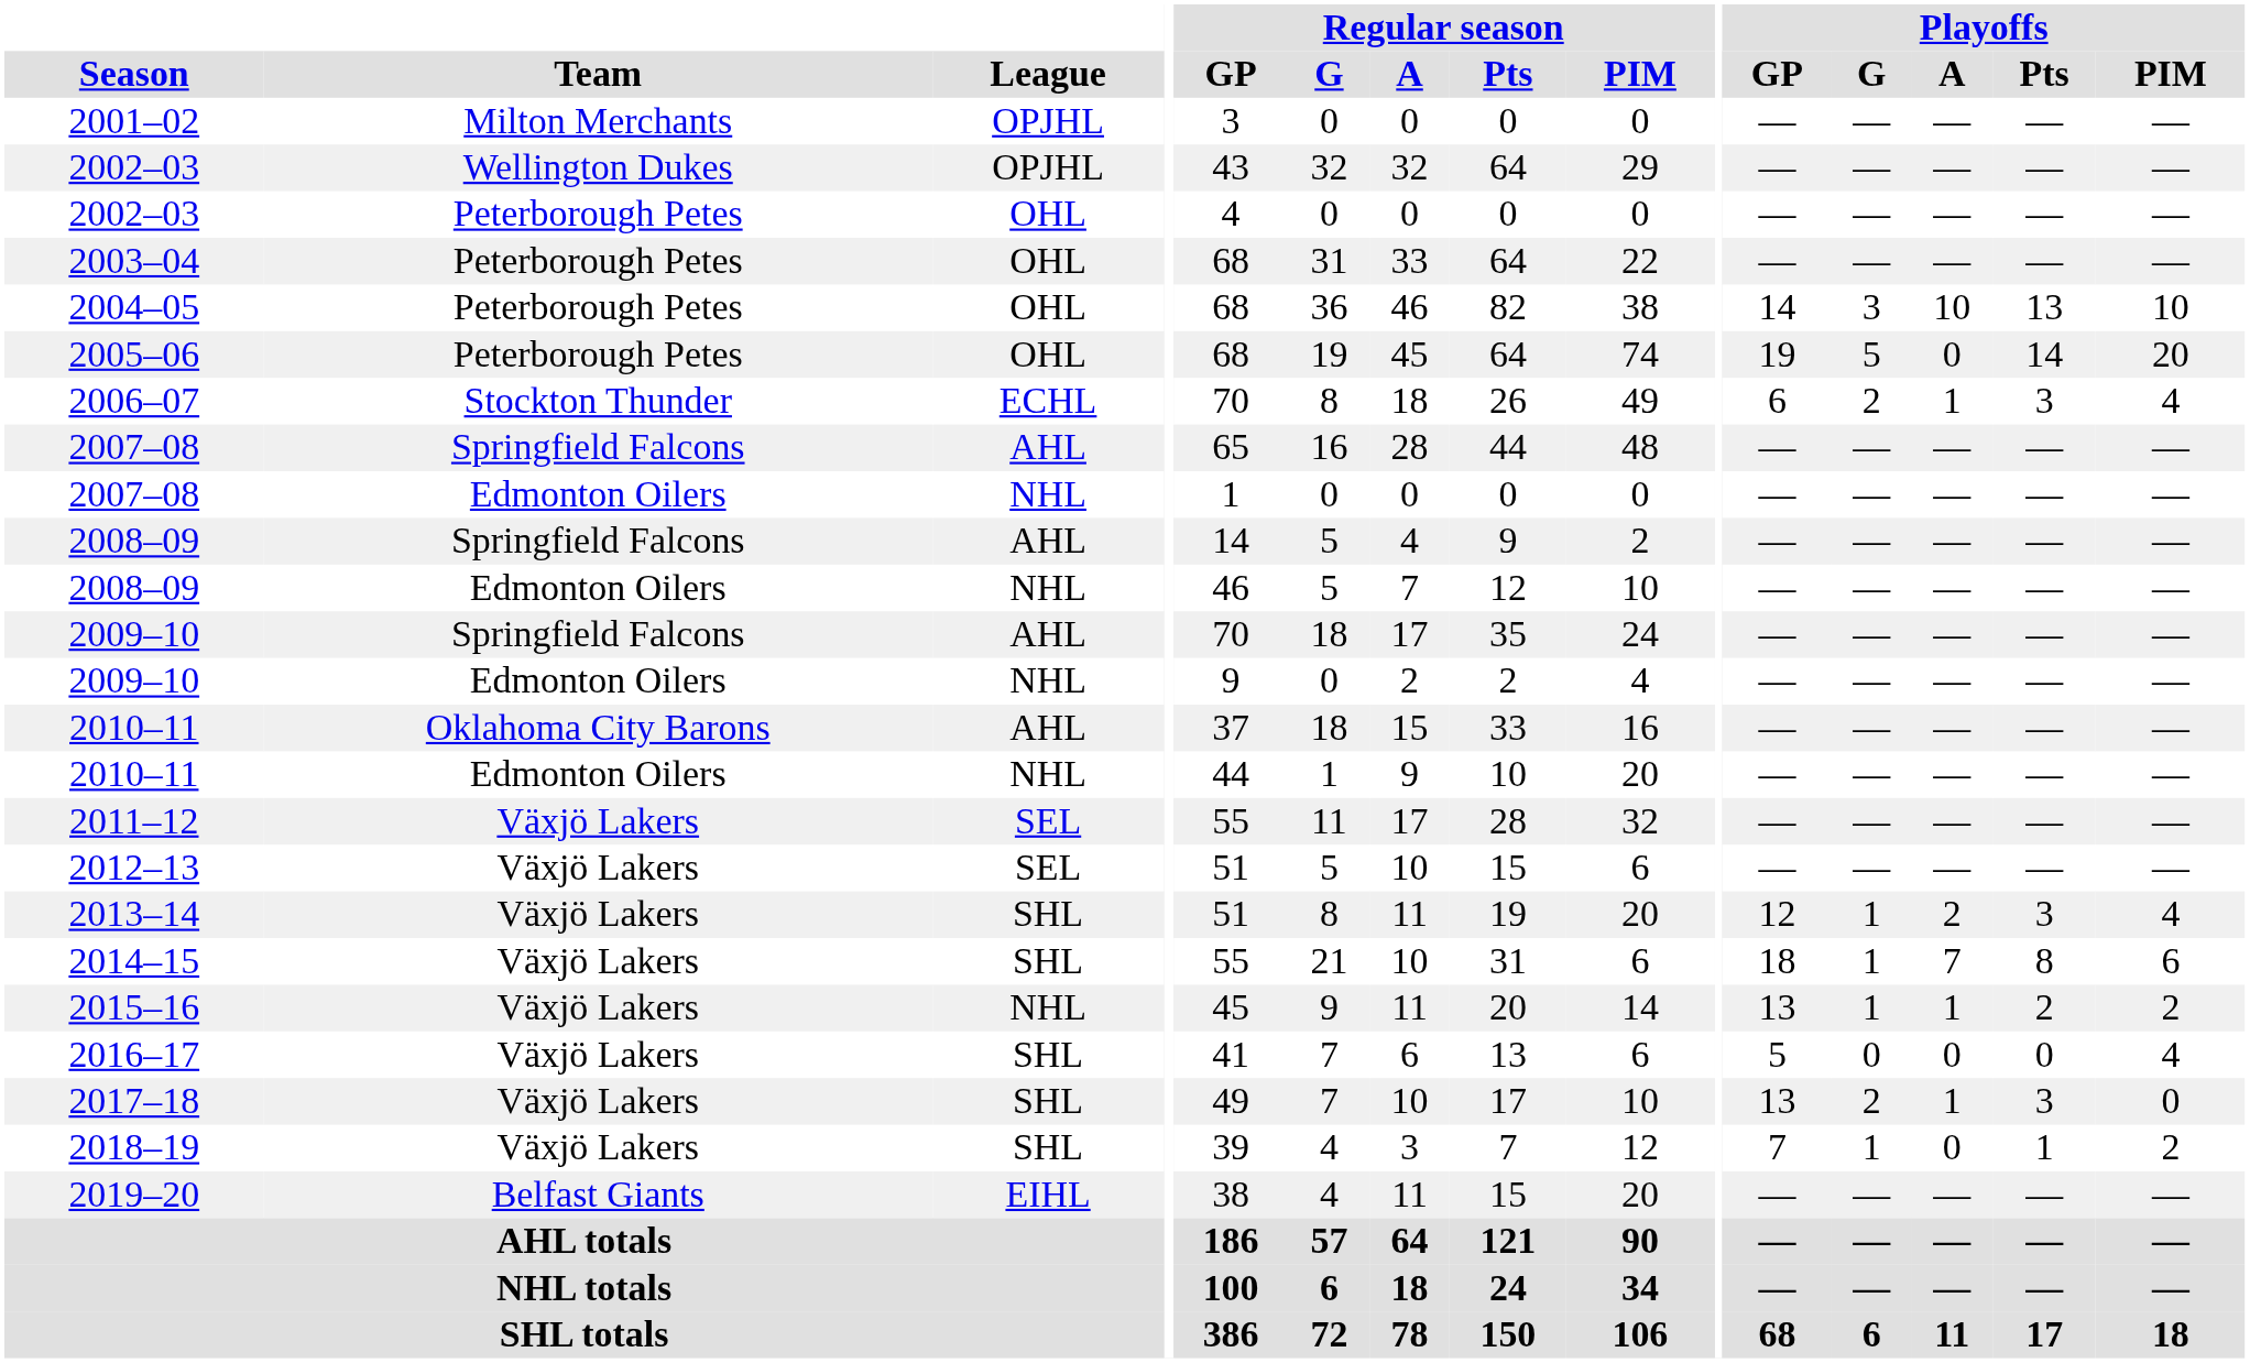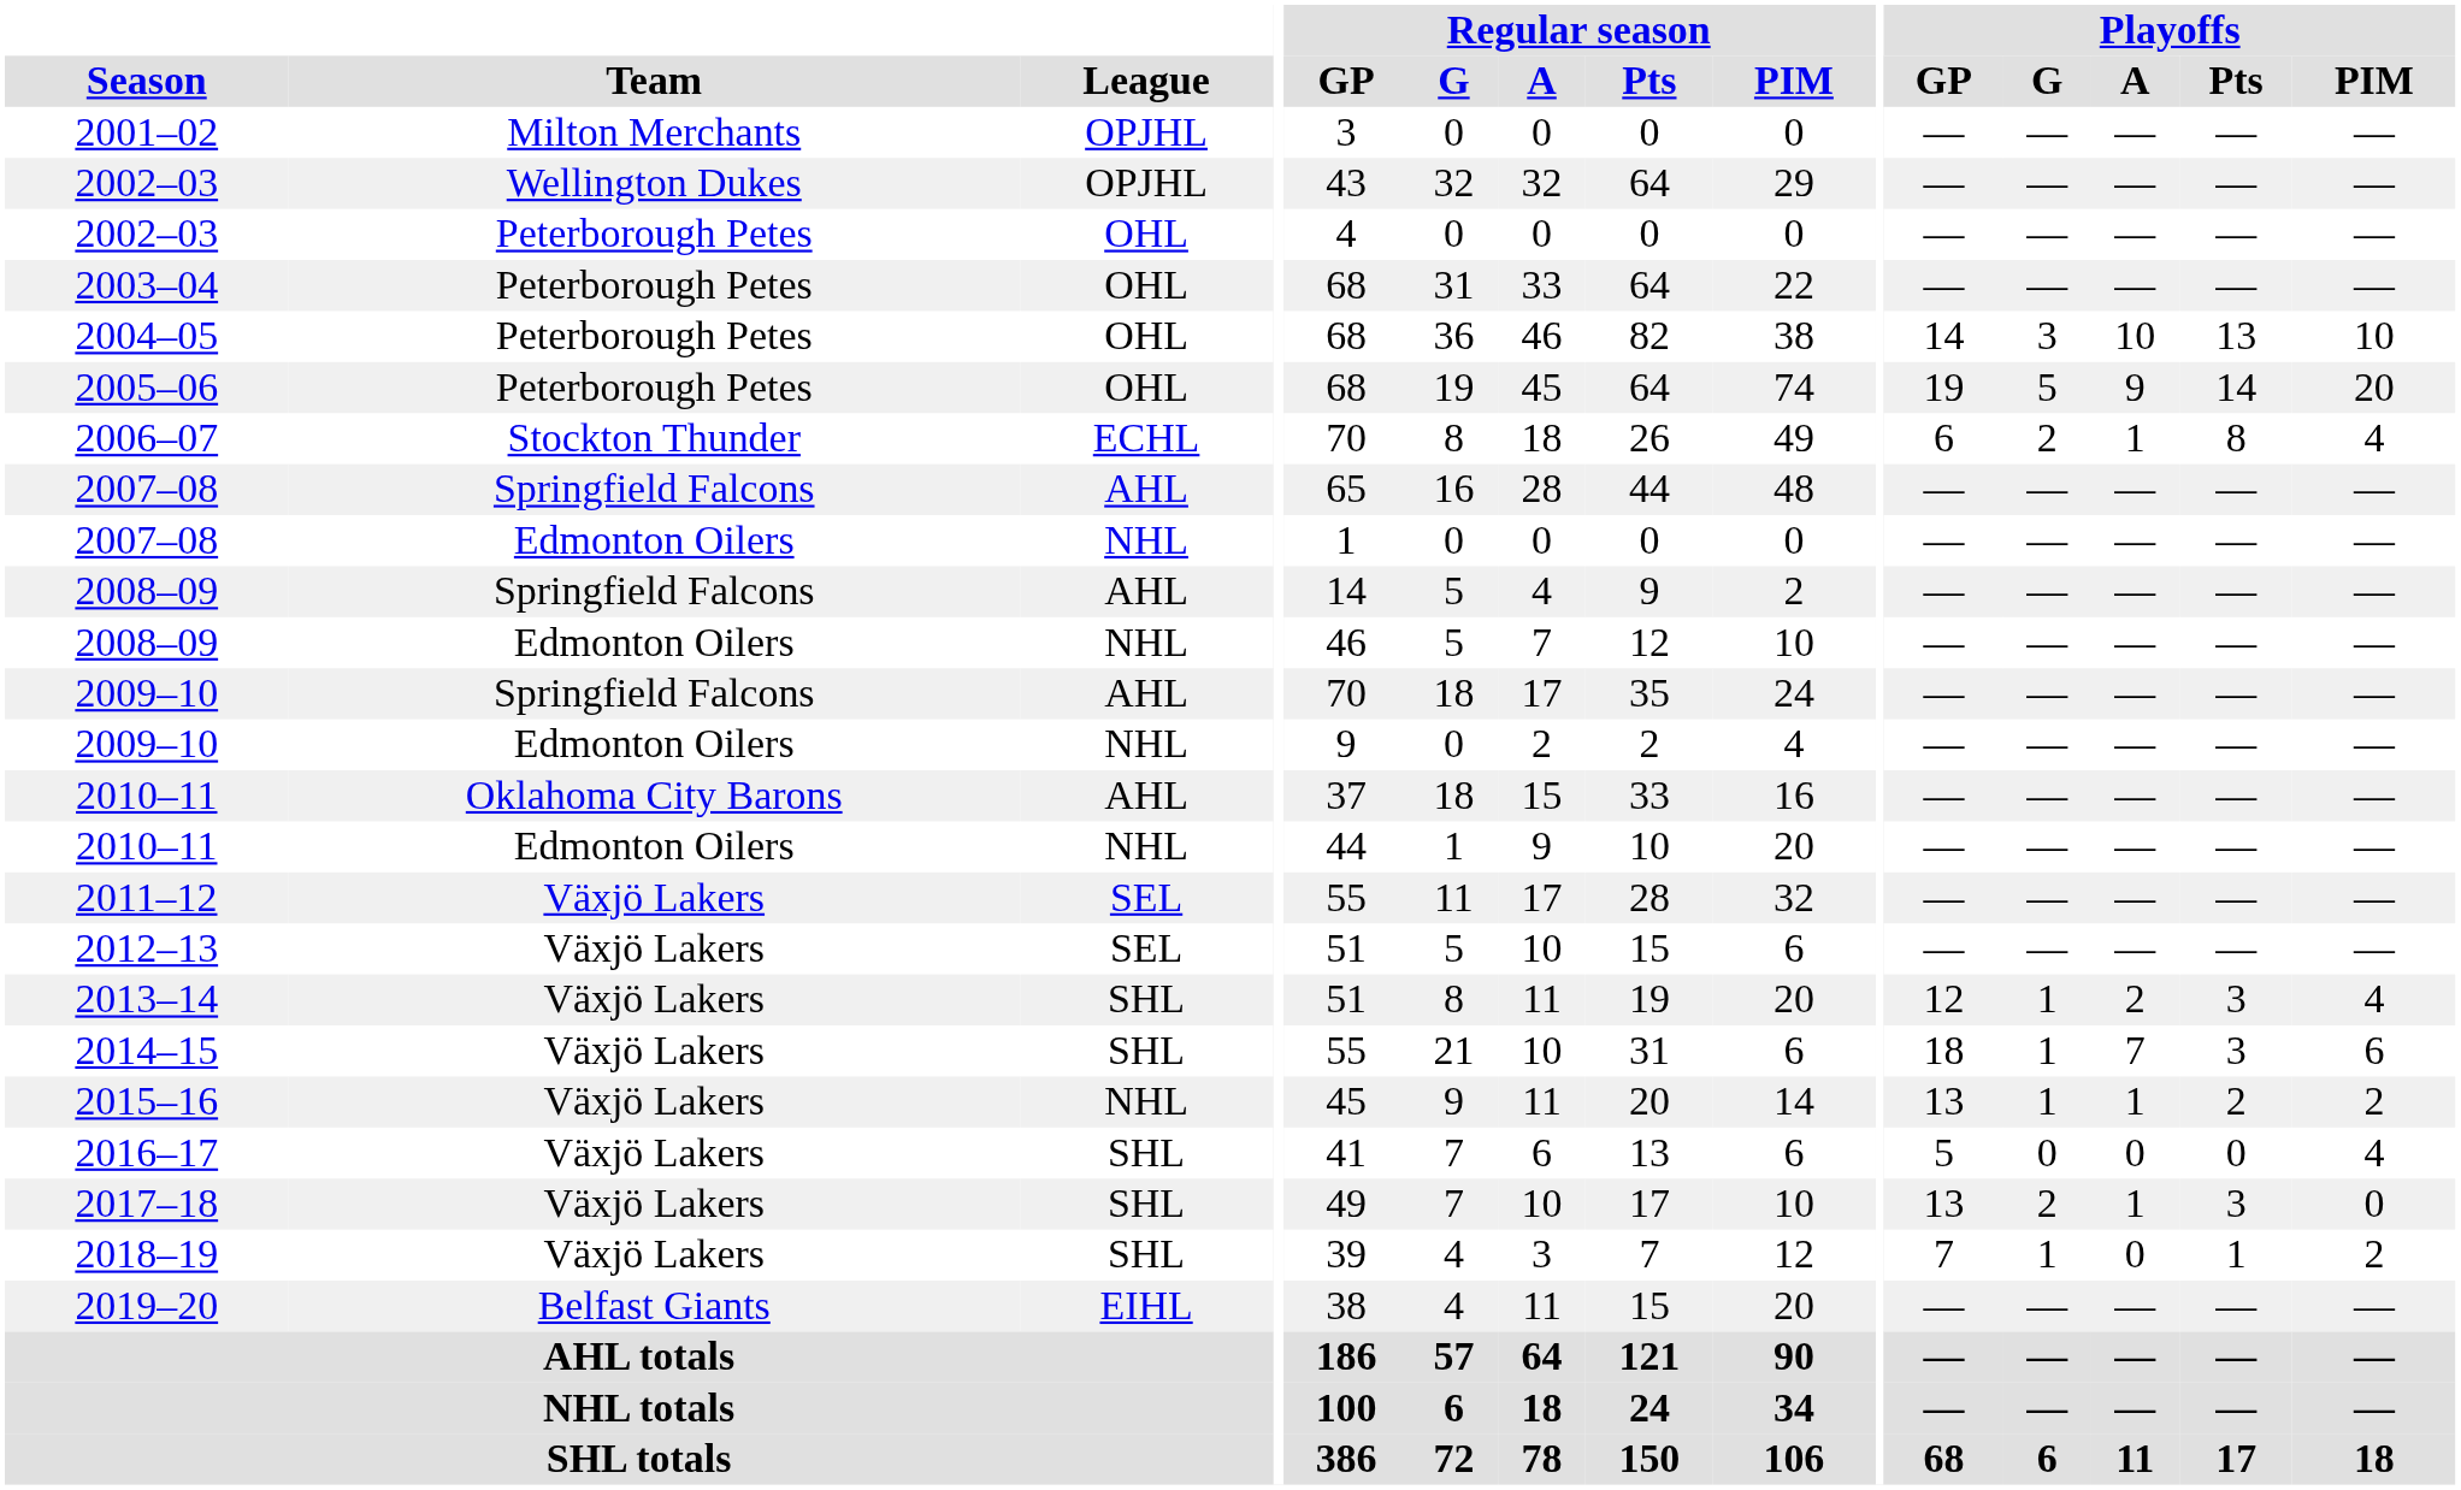 <table border="0" cellpadding="1" cellspacing="0" style="text-align:center; width:60em">
 <tr bgcolor="#e0e0e0">
 <th colspan="3" bgcolor="#ffffff"></th>
 <th rowspan="99" bgcolor="#ffffff"></th>
 <th colspan="5"><a href='#'>Regular season</a></th>
 <th rowspan="99" bgcolor="#ffffff"></th>
 <th colspan="5"><a href='#'>Playoffs</a></th>
 </tr>
 <tr bgcolor="#e0e0e0">
 <th><a href='#'>Season</a></th>
 <th>Team</th>
 <th>League</th>
 <th>GP</th>
 <th><a href='#'>G</a></th>
 <th><a href='#'>A</a></th>
 <th><a href='#'>Pts</a></th>
 <th><a href='#'>PIM</a></th>
 <th>GP</th>
 <th>G</th>
 <th>A</th>
 <th>Pts</th>
 <th>PIM</th>
 </tr>
 <tr>
 <td><a href='#'>2001–02</a></td>
 <td><a href='#'>Milton Merchants</a></td>
 <td><a href='#'>OPJHL</a></td>
 <td>3</td>
 <td>0</td>
 <td>0</td>
 <td>0</td>
 <td>0</td>
 <td>—</td>
 <td>—</td>
 <td>—</td>
 <td>—</td>
 <td>—</td>
 </tr>
 <tr style="background:#f0f0f0;">
 <td><a href='#'>2002–03</a></td>
 <td><a href='#'>Wellington Dukes</a></td>
 <td>OPJHL</td>
 <td>43</td>
 <td>32</td>
 <td>32</td>
 <td>64</td>
 <td>29</td>
 <td>—</td>
 <td>—</td>
 <td>—</td>
 <td>—</td>
 <td>—</td>
 </tr>
 <tr>
 <td><a href='#'>2002–03</a></td>
 <td><a href='#'>Peterborough Petes</a></td>
 <td><a href='#'>OHL</a></td>
 <td>4</td>
 <td>0</td>
 <td>0</td>
 <td>0</td>
 <td>0</td>
 <td>—</td>
 <td>—</td>
 <td>—</td>
 <td>—</td>
 <td>—</td>
 </tr>
 <tr style="background:#f0f0f0;">
 <td><a href='#'>2003–04</a></td>
 <td>Peterborough Petes</td>
 <td>OHL</td>
 <td>68</td>
 <td>31</td>
 <td>33</td>
 <td>64</td>
 <td>22</td>
 <td>—</td>
 <td>—</td>
 <td>—</td>
 <td>—</td>
 <td>—</td>
 </tr>
 <tr>
 <td><a href='#'>2004–05</a></td>
 <td>Peterborough Petes</td>
 <td>OHL</td>
 <td>68</td>
 <td>36</td>
 <td>46</td>
 <td>82</td>
 <td>38</td>
 <td>14</td>
 <td>3</td>
 <td>10</td>
 <td>13</td>
 <td>10</td>
 </tr>
 <tr style="background:#f0f0f0;">
 <td><a href='#'>2005–06</a></td>
 <td>Peterborough Petes</td>
 <td>OHL</td>
 <td>68</td>
 <td>19</td>
 <td>45</td>
 <td>64</td>
 <td>74</td>
 <td>19</td>
 <td>5</td>
-<td>0</td>
+<td>9</td>
 <td>14</td>
 <td>20</td>
 </tr>
 <tr>
 <td><a href='#'>2006–07</a></td>
 <td><a href='#'>Stockton Thunder</a></td>
 <td><a href='#'>ECHL</a></td>
 <td>70</td>
 <td>8</td>
 <td>18</td>
 <td>26</td>
 <td>49</td>
 <td>6</td>
 <td>2</td>
 <td>1</td>
-<td>3</td>
+<td>8</td>
 <td>4</td>
 </tr>
 <tr style="background:#f0f0f0;">
 <td><a href='#'>2007–08</a></td>
 <td><a href='#'>Springfield Falcons</a></td>
 <td><a href='#'>AHL</a></td>
 <td>65</td>
 <td>16</td>
 <td>28</td>
 <td>44</td>
 <td>48</td>
 <td>—</td>
 <td>—</td>
 <td>—</td>
 <td>—</td>
 <td>—</td>
 </tr>
 <tr>
 <td><a href='#'>2007–08</a></td>
 <td><a href='#'>Edmonton Oilers</a></td>
 <td><a href='#'>NHL</a></td>
 <td>1</td>
 <td>0</td>
 <td>0</td>
 <td>0</td>
 <td>0</td>
 <td>—</td>
 <td>—</td>
 <td>—</td>
 <td>—</td>
 <td>—</td>
 </tr>
 <tr style="background:#f0f0f0;">
 <td><a href='#'>2008–09</a></td>
 <td>Springfield Falcons</td>
 <td>AHL</td>
 <td>14</td>
 <td>5</td>
 <td>4</td>
 <td>9</td>
 <td>2</td>
 <td>—</td>
 <td>—</td>
 <td>—</td>
 <td>—</td>
 <td>—</td>
 </tr>
 <tr>
 <td><a href='#'>2008–09</a></td>
 <td>Edmonton Oilers</td>
 <td>NHL</td>
 <td>46</td>
 <td>5</td>
 <td>7</td>
 <td>12</td>
 <td>10</td>
 <td>—</td>
 <td>—</td>
 <td>—</td>
 <td>—</td>
 <td>—</td>
 </tr>
 <tr style="background:#f0f0f0;">
 <td><a href='#'>2009–10</a></td>
 <td>Springfield Falcons</td>
 <td>AHL</td>
 <td>70</td>
 <td>18</td>
 <td>17</td>
 <td>35</td>
 <td>24</td>
 <td>—</td>
 <td>—</td>
 <td>—</td>
 <td>—</td>
 <td>—</td>
 </tr>
 <tr>
 <td><a href='#'>2009–10</a></td>
 <td>Edmonton Oilers</td>
 <td>NHL</td>
 <td>9</td>
 <td>0</td>
 <td>2</td>
 <td>2</td>
 <td>4</td>
 <td>—</td>
 <td>—</td>
 <td>—</td>
 <td>—</td>
 <td>—</td>
 </tr>
 <tr style="background:#f0f0f0;">
 <td><a href='#'>2010–11</a></td>
 <td><a href='#'>Oklahoma City Barons</a></td>
 <td>AHL</td>
 <td>37</td>
 <td>18</td>
 <td>15</td>
 <td>33</td>
 <td>16</td>
 <td>—</td>
 <td>—</td>
 <td>—</td>
 <td>—</td>
 <td>—</td>
 </tr>
 <tr>
 <td><a href='#'>2010–11</a></td>
 <td>Edmonton Oilers</td>
 <td>NHL</td>
 <td>44</td>
 <td>1</td>
 <td>9</td>
 <td>10</td>
 <td>20</td>
 <td>—</td>
 <td>—</td>
 <td>—</td>
 <td>—</td>
 <td>—</td>
 </tr>
 <tr style="background:#f0f0f0;">
 <td><a href='#'>2011–12</a></td>
 <td><a href='#'>Växjö Lakers</a></td>
 <td><a href='#'>SEL</a></td>
 <td>55</td>
 <td>11</td>
 <td>17</td>
 <td>28</td>
 <td>32</td>
 <td>—</td>
 <td>—</td>
 <td>—</td>
 <td>—</td>
 <td>—</td>
 </tr>
 <tr>
 <td><a href='#'>2012–13</a></td>
 <td>Växjö Lakers</td>
 <td>SEL</td>
 <td>51</td>
 <td>5</td>
 <td>10</td>
 <td>15</td>
 <td>6</td>
 <td>—</td>
 <td>—</td>
 <td>—</td>
 <td>—</td>
 <td>—</td>
 </tr>
 <tr style="background:#f0f0f0;">
 <td><a href='#'>2013–14</a></td>
 <td>Växjö Lakers</td>
 <td>SHL</td>
 <td>51</td>
 <td>8</td>
 <td>11</td>
 <td>19</td>
 <td>20</td>
 <td>12</td>
 <td>1</td>
 <td>2</td>
 <td>3</td>
 <td>4</td>
 </tr>
 <tr>
 <td><a href='#'>2014–15</a></td>
 <td>Växjö Lakers</td>
 <td>SHL</td>
 <td>55</td>
 <td>21</td>
 <td>10</td>
 <td>31</td>
 <td>6</td>
 <td>18</td>
 <td>1</td>
 <td>7</td>
-<td>8</td>
+<td>3</td>
 <td>6</td>
 </tr>
 <tr style="background:#f0f0f0;">
 <td><a href='#'>2015–16</a></td>
 <td>Växjö Lakers</td>
 <td>NHL</td>
 <td>45</td>
 <td>9</td>
 <td>11</td>
 <td>20</td>
 <td>14</td>
 <td>13</td>
 <td>1</td>
 <td>1</td>
 <td>2</td>
 <td>2</td>
 </tr>
 <tr>
 <td><a href='#'>2016–17</a></td>
 <td>Växjö Lakers</td>
 <td>SHL</td>
 <td>41</td>
 <td>7</td>
 <td>6</td>
 <td>13</td>
 <td>6</td>
 <td>5</td>
 <td>0</td>
 <td>0</td>
 <td>0</td>
 <td>4</td>
 </tr>
 <tr style="background:#f0f0f0;">
 <td><a href='#'>2017–18</a></td>
 <td>Växjö Lakers</td>
 <td>SHL</td>
 <td>49</td>
 <td>7</td>
 <td>10</td>
 <td>17</td>
 <td>10</td>
 <td>13</td>
 <td>2</td>
 <td>1</td>
 <td>3</td>
 <td>0</td>
 </tr>
 <tr>
 <td><a href='#'>2018–19</a></td>
 <td>Växjö Lakers</td>
 <td>SHL</td>
 <td>39</td>
 <td>4</td>
 <td>3</td>
 <td>7</td>
 <td>12</td>
 <td>7</td>
 <td>1</td>
 <td>0</td>
 <td>1</td>
 <td>2</td>
 </tr>
 <tr style="background:#f0f0f0;">
 <td><a href='#'>2019–20</a></td>
 <td><a href='#'>Belfast Giants</a></td>
 <td><a href='#'>EIHL</a></td>
 <td>38</td>
 <td>4</td>
 <td>11</td>
 <td>15</td>
 <td>20</td>
 <td>—</td>
 <td>—</td>
 <td>—</td>
 <td>—</td>
 <td>—</td>
 </tr>
 <tr style="background:#e0e0e0;">
 <th colspan="3">AHL totals</th>
 <th>186</th>
 <th>57</th>
 <th>64</th>
 <th>121</th>
 <th>90</th>
 <th>—</th>
 <th>—</th>
 <th>—</th>
 <th>—</th>
 <th>—</th>
 </tr>
 <tr style="background:#e0e0e0;">
 <th colspan="3">NHL totals</th>
 <th>100</th>
 <th>6</th>
 <th>18</th>
 <th>24</th>
 <th>34</th>
 <th>—</th>
 <th>—</th>
 <th>—</th>
 <th>—</th>
 <th>—</th>
 </tr>
 <tr style="background:#e0e0e0;">
 <th colspan="3">SHL totals</th>
 <th>386</th>
 <th>72</th>
 <th>78</th>
 <th>150</th>
 <th>106</th>
 <th>68</th>
 <th>6</th>
 <th>11</th>
 <th>17</th>
 <th>18</th>
 </tr>
 </table>
